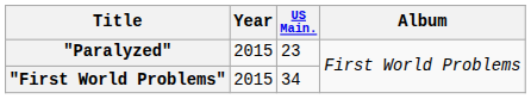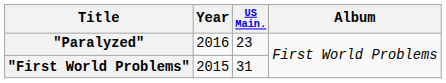 <table class="wikitable plainrowheaders">
 <tr>
 <th>Title</th>
 <th>Year</th>
 <th style="width:3em;font-size:75%"><a href='#'>US<br>Main.</a></th>
 <th>Album</th>
 </tr>
 <tr>
 <th scope="row">"Paralyzed"</th>
-<td>2015</td>
+<td>2016</td>
 <td>23</td>
 <td rowspan="2"><em>First World Problems</em></td>
 </tr>
 <tr>
 <th scope="row">"First World Problems"</th>
 <td>2015</td>
-<td>34</td>
+<td>31</td>
 </tr>
 </table>
